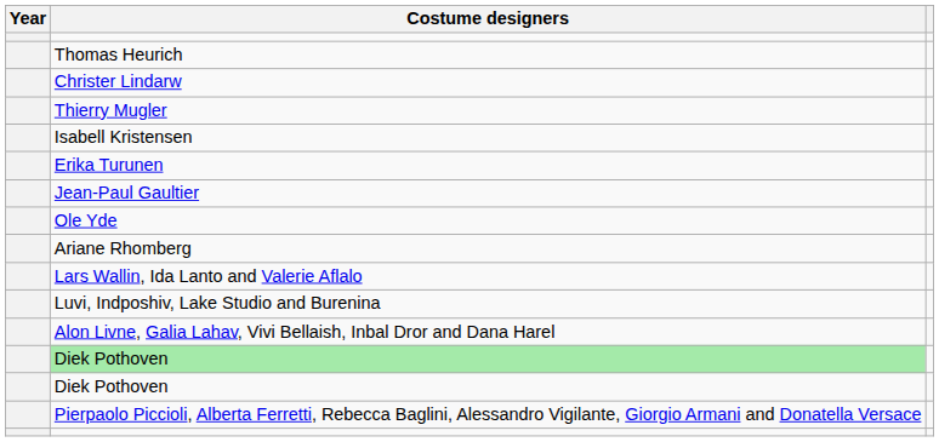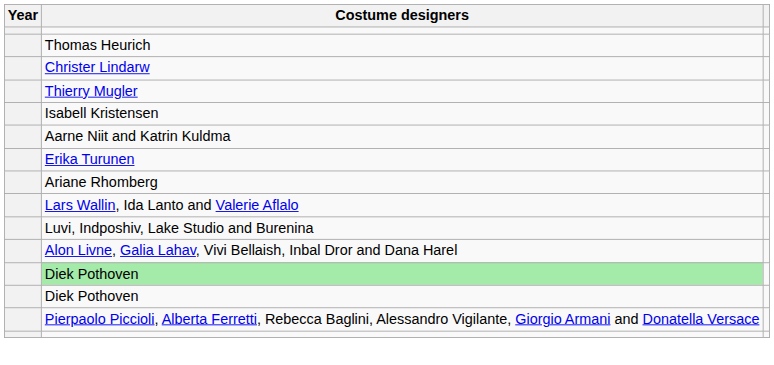 <table class="wikitable plainrowheaders">
 <tr>
 <th>Year</th>
 <th>Costume designers</th>
 <th></th>
 </tr>
 <tr>
 <th scope="row"></th>
 <td></td>
 <td></td>
 </tr>
 <tr>
 <th scope="row"></th>
 <td>Thomas Heurich</td>
 <td></td>
 </tr>
 <tr>
 <th scope="row"></th>
 <td><a href='#'>Christer Lindarw</a></td>
 <td></td>
 </tr>
 <tr>
 <th scope="row"></th>
 <td><a href='#'>Thierry Mugler</a></td>
 <td></td>
 </tr>
 <tr>
 <th scope="row"></th>
 <td>Isabell Kristensen</td>
 <td></td>
 </tr>
 <tr>
 <th scope="row"></th>
-<td><a href='#'>Erika Turunen</a></td>
+<td>Aarne Niit and Katrin Kuldma</td>
 <td></td>
 </tr>
 <tr>
 <th scope="row"></th>
-<td><a href='#'>Jean-Paul Gaultier</a></td>
-<td></td>
-</tr>
-<tr>
-<th scope="row"></th>
-<td><a href='#'>Ole Yde</a></td>
+<td><a href='#'>Erika Turunen</a></td>
 <td></td>
 </tr>
 <tr>
 <th scope="row"></th>
 <td>Ariane Rhomberg</td>
 <td></td>
 </tr>
 <tr>
 <th scope="row"></th>
 <td><a href='#'>Lars Wallin</a>, Ida Lanto and <a href='#'>Valerie Aflalo</a></td>
 <td></td>
 </tr>
 <tr>
 <th scope="row"></th>
 <td>Luvi, Indposhiv, Lake Studio and Burenina</td>
 <td></td>
 </tr>
 <tr>
 <th scope="row"></th>
 <td><a href='#'>Alon Livne</a>, <a href='#'>Galia Lahav</a>, Vivi Bellaish, Inbal Dror and Dana Harel</td>
 <td></td>
 </tr>
 <tr>
 <th scope="row"></th>
 <td bgcolor=#A4EAA9>Diek Pothoven</td>
 <td></td>
 </tr>
 <tr>
 <th scope="row"></th>
 <td>Diek Pothoven</td>
 <td></td>
 </tr>
 <tr>
 <th scope="row"></th>
 <td><a href='#'>Pierpaolo Piccioli</a>, <a href='#'>Alberta Ferretti</a>, Rebecca Baglini, Alessandro Vigilante, <a href='#'>Giorgio Armani</a> and <a href='#'>Donatella Versace</a></td>
 <td></td>
 </tr>
 <tr>
 <th scope="row"></th>
 <td></td>
 <td></td>
 </tr>
 </table>
